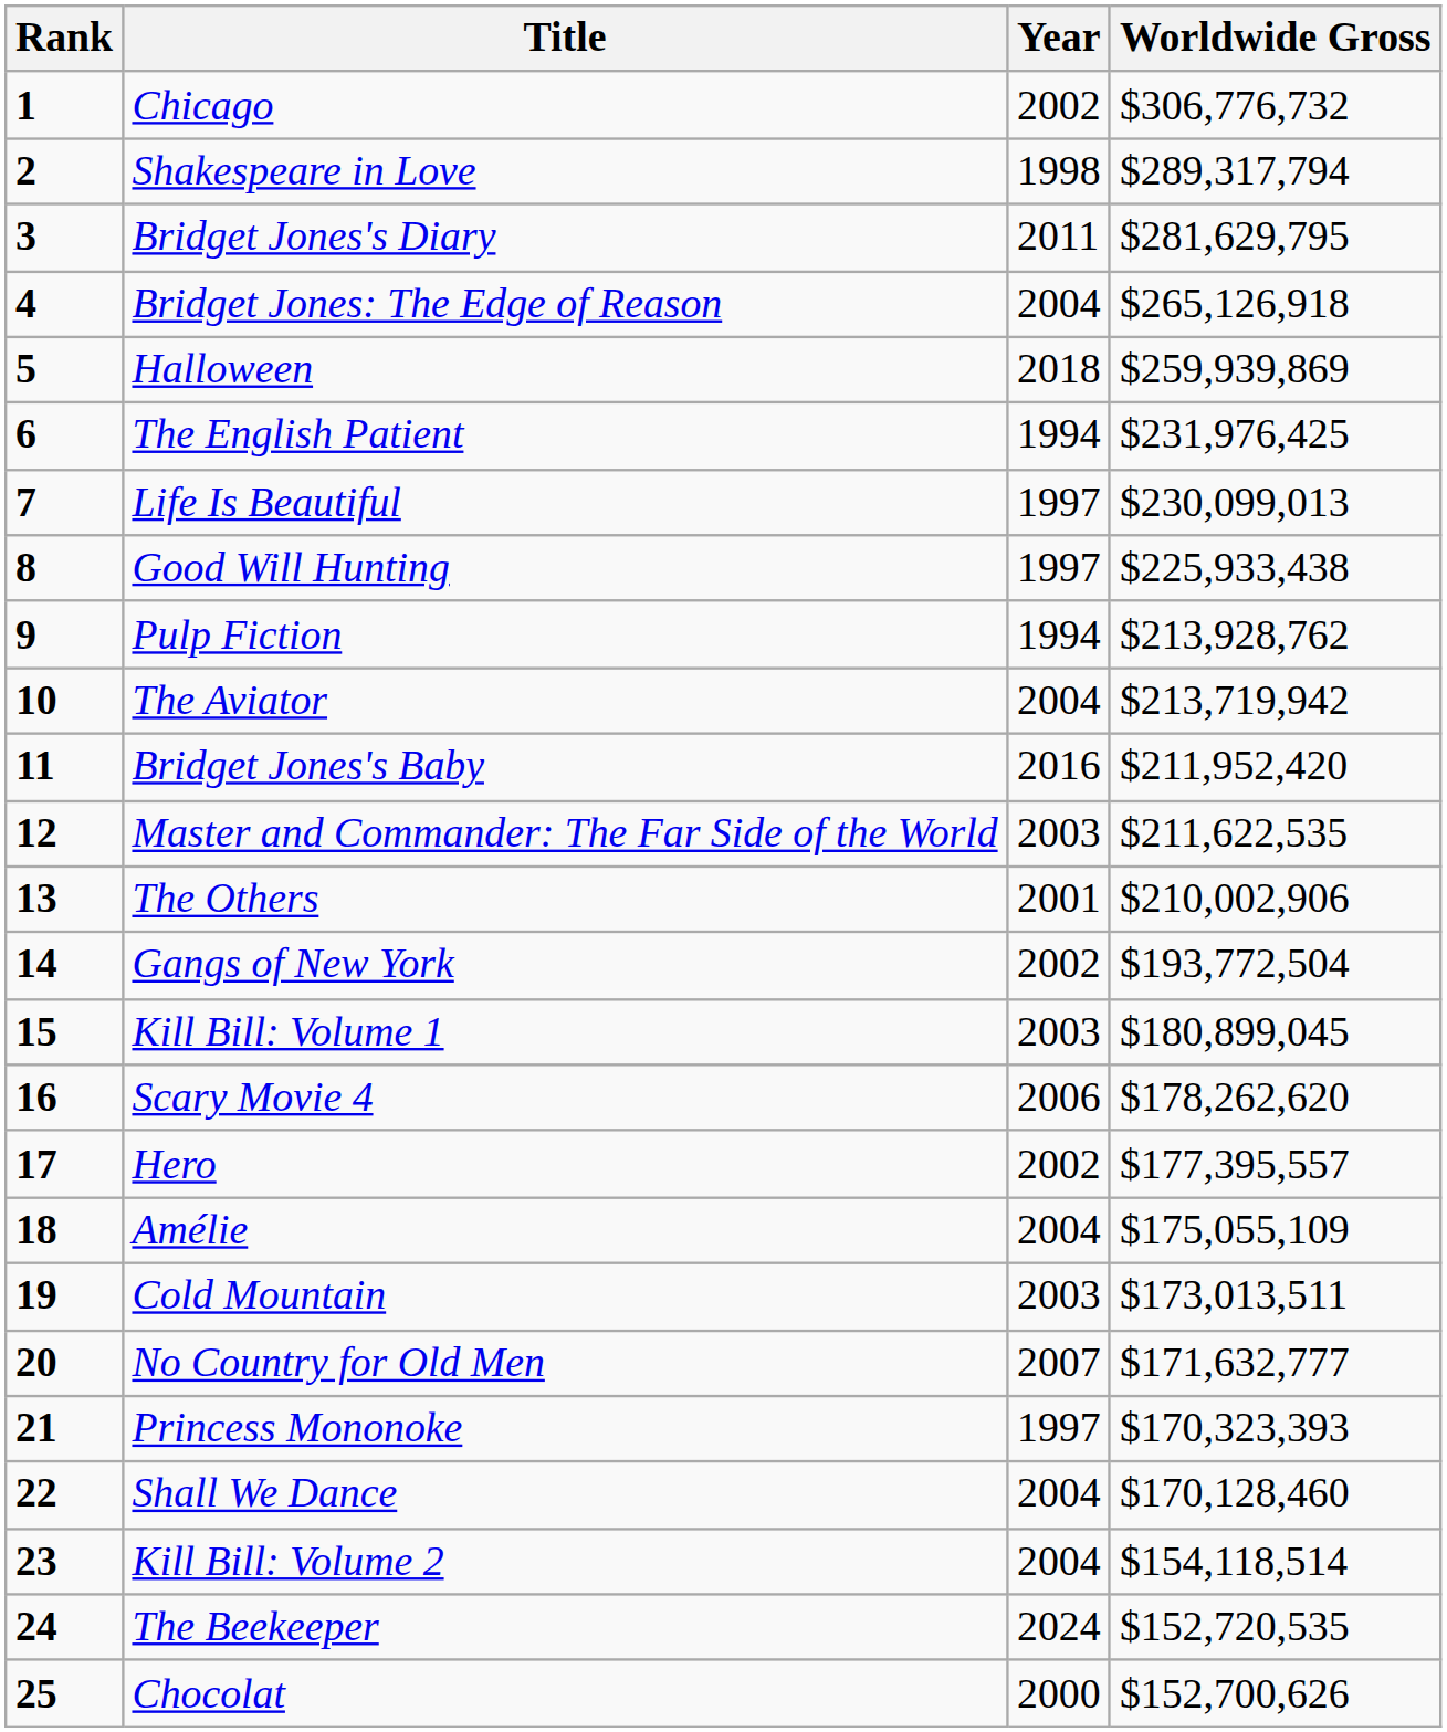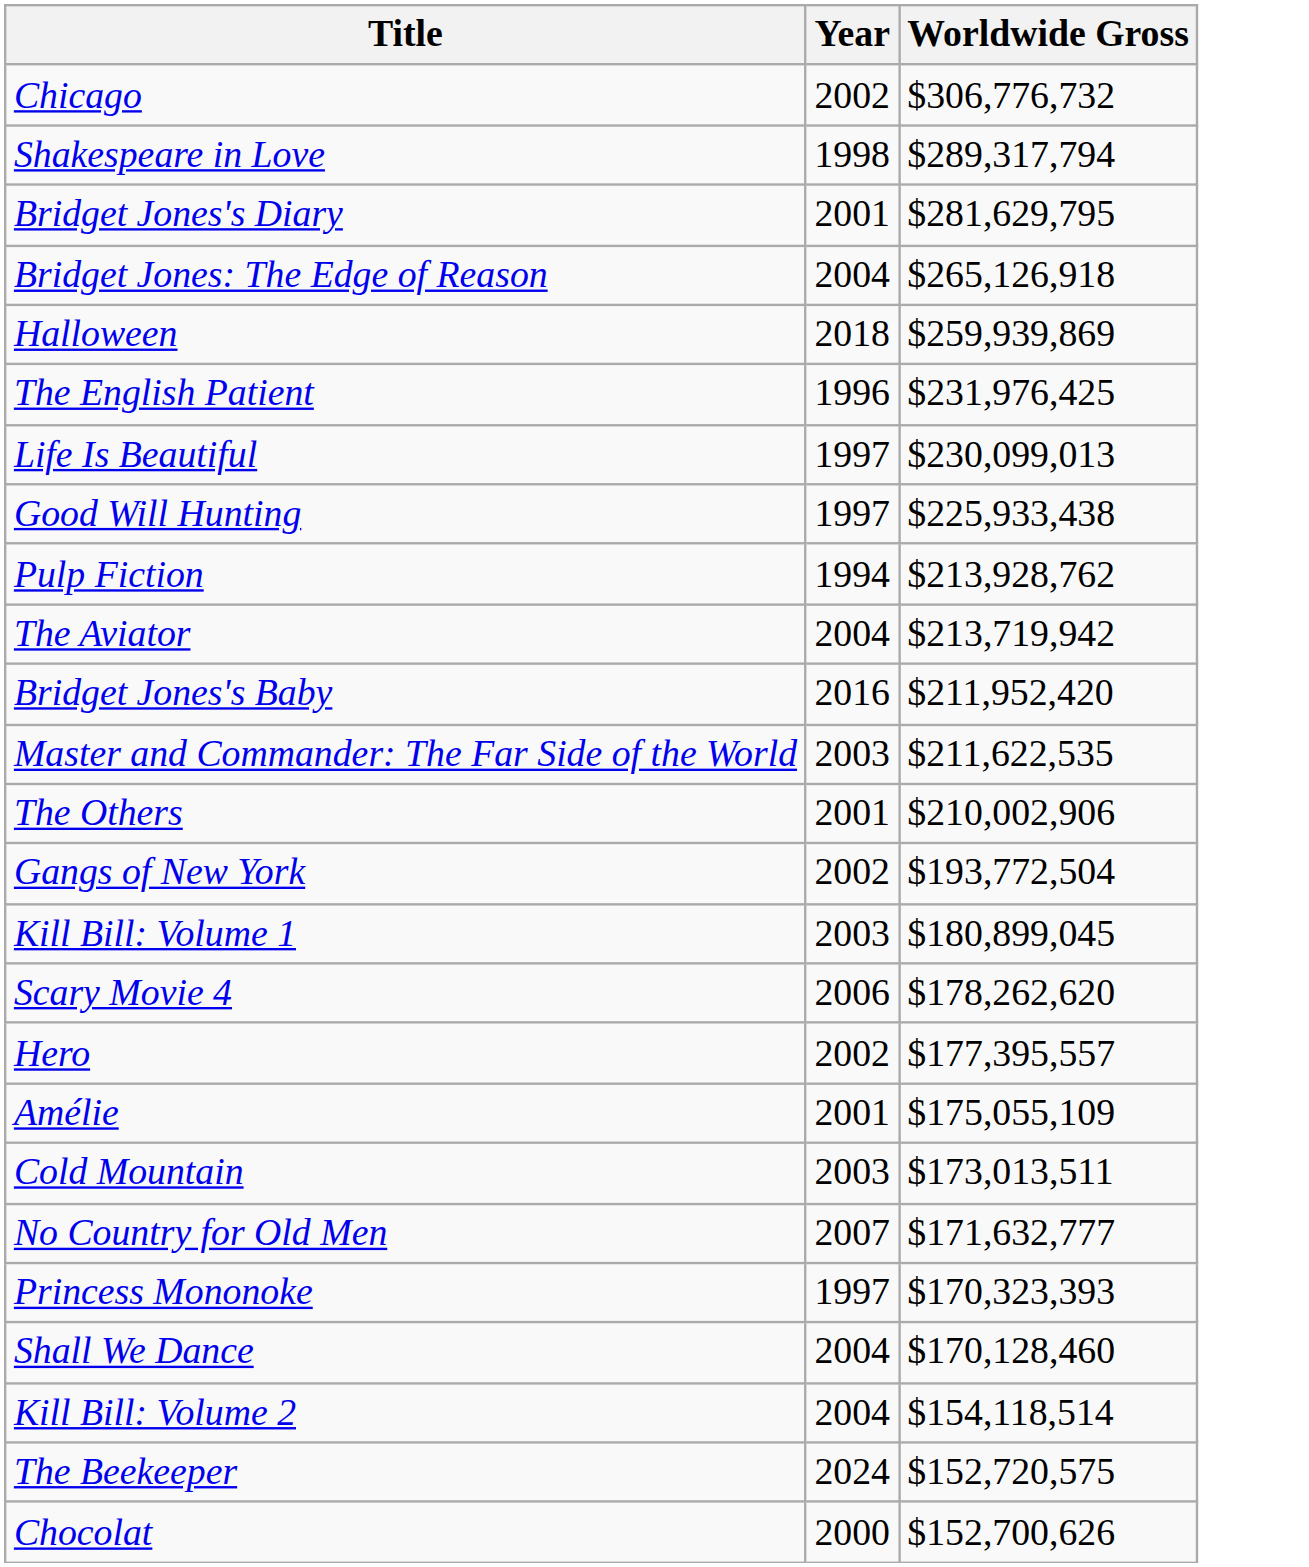 <table class="wikitable sortable">
 <tr>
-<th>Rank</th>
 <th>Title</th>
 <th>Year</th>
 <th>Worldwide Gross</th>
 </tr>
 <tr>
-<td><strong>1</strong></td>
 <td><a href='#'><em>Chicago</em></a></td>
 <td>2002</td>
 <td>$306,776,732</td>
 </tr>
 <tr>
-<td><strong>2</strong></td>
 <td><em><a href='#'>Shakespeare in Love</a></em></td>
 <td>1998</td>
 <td>$289,317,794</td>
 </tr>
 <tr>
-<td><strong>3</strong></td>
 <td><em><a href='#'>Bridget Jones's Diary</a></em></td>
-<td>2011</td>
+<td>2001</td>
 <td>$281,629,795</td>
 </tr>
 <tr>
-<td><strong>4</strong></td>
 <td><em><a href='#'>Bridget Jones: The Edge of Reason</a></em></td>
 <td>2004</td>
 <td>$265,126,918</td>
 </tr>
 <tr>
-<td><strong>5</strong></td>
 <td><a href='#'><em>Halloween</em></a></td>
 <td>2018</td>
 <td>$259,939,869</td>
 </tr>
 <tr>
-<td><strong>6</strong></td>
 <td><em><a href='#'>The English Patient</a></em></td>
-<td>1994</td>
+<td>1996</td>
 <td>$231,976,425</td>
 </tr>
 <tr>
-<td><strong>7</strong></td>
 <td><em><a href='#'>Life Is Beautiful</a></em></td>
 <td>1997</td>
 <td>$230,099,013</td>
 </tr>
 <tr>
-<td><strong>8</strong></td>
 <td><em><a href='#'>Good Will Hunting</a></em></td>
 <td>1997</td>
 <td>$225,933,438</td>
 </tr>
 <tr>
-<td><strong>9</strong></td>
 <td><em><a href='#'>Pulp Fiction</a></em></td>
 <td>1994</td>
 <td>$213,928,762</td>
 </tr>
 <tr>
-<td><strong>10</strong></td>
 <td><em><a href='#'>The Aviator</a></em></td>
 <td>2004</td>
 <td>$213,719,942</td>
 </tr>
 <tr>
-<td><strong>11</strong></td>
 <td><em><a href='#'>Bridget Jones's Baby</a></em></td>
 <td>2016</td>
 <td>$211,952,420</td>
 </tr>
 <tr>
-<td><strong>12</strong></td>
 <td><em><a href='#'>Master and Commander: The Far Side of the World</a></em></td>
 <td>2003</td>
 <td>$211,622,535</td>
 </tr>
 <tr>
-<td><strong>13</strong></td>
 <td><em><a href='#'>The Others</a></em></td>
 <td>2001</td>
 <td>$210,002,906</td>
 </tr>
 <tr>
-<td><strong>14</strong></td>
 <td><em><a href='#'>Gangs of New York</a></em></td>
 <td>2002</td>
 <td>$193,772,504</td>
 </tr>
 <tr>
-<td><strong>15</strong></td>
 <td><em><a href='#'>Kill Bill: Volume 1</a></em></td>
 <td>2003</td>
 <td>$180,899,045</td>
 </tr>
 <tr>
-<td><strong>16</strong></td>
 <td><em><a href='#'>Scary Movie 4</a></em></td>
 <td>2006</td>
 <td>$178,262,620</td>
 </tr>
 <tr>
-<td><strong>17</strong></td>
 <td><em><a href='#'>Hero</a></em></td>
 <td>2002</td>
 <td>$177,395,557</td>
 </tr>
 <tr>
-<td><strong>18</strong></td>
 <td><em><a href='#'>Amélie</a></em></td>
-<td>2004</td>
+<td>2001</td>
 <td>$175,055,109</td>
 </tr>
 <tr>
-<td><strong>19</strong></td>
 <td><em><a href='#'>Cold Mountain</a></em></td>
 <td>2003</td>
 <td>$173,013,511</td>
 </tr>
 <tr>
-<td><strong>20</strong></td>
 <td><em><a href='#'>No Country for Old Men</a></em></td>
 <td>2007</td>
 <td>$171,632,777</td>
 </tr>
 <tr>
-<td><strong>21</strong></td>
 <td><em><a href='#'>Princess Mononoke</a></em></td>
 <td>1997</td>
 <td>$170,323,393</td>
 </tr>
 <tr>
-<td><strong>22</strong></td>
 <td><em><a href='#'>Shall We Dance</a></em></td>
 <td>2004</td>
 <td>$170,128,460</td>
 </tr>
 <tr>
-<td><strong>23</strong></td>
 <td><em><a href='#'>Kill Bill: Volume 2</a></em></td>
 <td>2004</td>
 <td>$154,118,514</td>
 </tr>
 <tr>
-<td><strong>24</strong></td>
 <td><em><a href='#'>The Beekeeper</a></em></td>
 <td>2024</td>
-<td>$152,720,535</td>
+<td>$152,720,575</td>
 </tr>
 <tr>
-<td><strong>25</strong></td>
 <td><em><a href='#'>Chocolat</a></em></td>
 <td>2000</td>
 <td>$152,700,626</td>
 </tr>
 </table>
